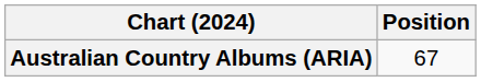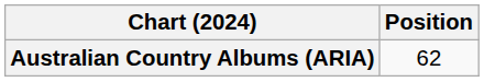 <table class="wikitable sortable plainrowheaders" style="text-align:center">
 <tr>
 <th scope="col">Chart (2024)</th>
 <th scope="col">Position</th>
 </tr>
 <tr>
 <th scope="row">Australian Country Albums (ARIA)</th>
-<td>67</td>
+<td>62</td>
 </tr>
 </table>
